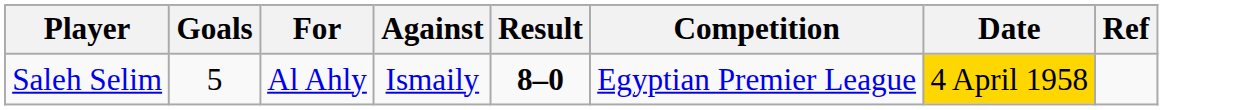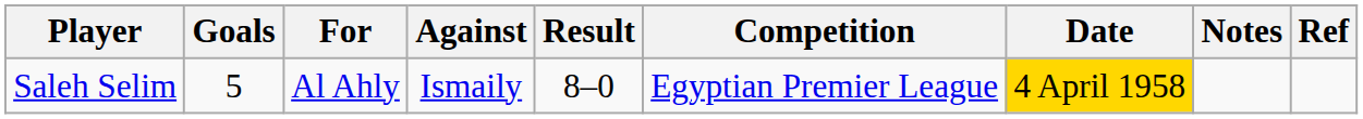 <table class="wikitable" style="text-align:center;">
 <tr>
 <th>Player</th>
 <th>Goals</th>
 <th>For</th>
 <th>Against</th>
 <th>Result</th>
 <th>Competition</th>
 <th>Date</th>
+<th>Notes</th>
 <th>Ref</th>
 </tr>
 <tr>
 <td align="left"><a href='#'>Saleh Selim</a></td>
 <td>5</td>
 <td><a href='#'>Al Ahly</a></td>
 <td><a href='#'>Ismaily</a></td>
-<td><strong>8–0</strong></td>
+<td>8–0</td>
 <td><a href='#'>Egyptian Premier League</a></td>
 <td style="background: gold;">4 April 1958</td>
 <td></td>
+<td></td>
 </tr>
 </table>
